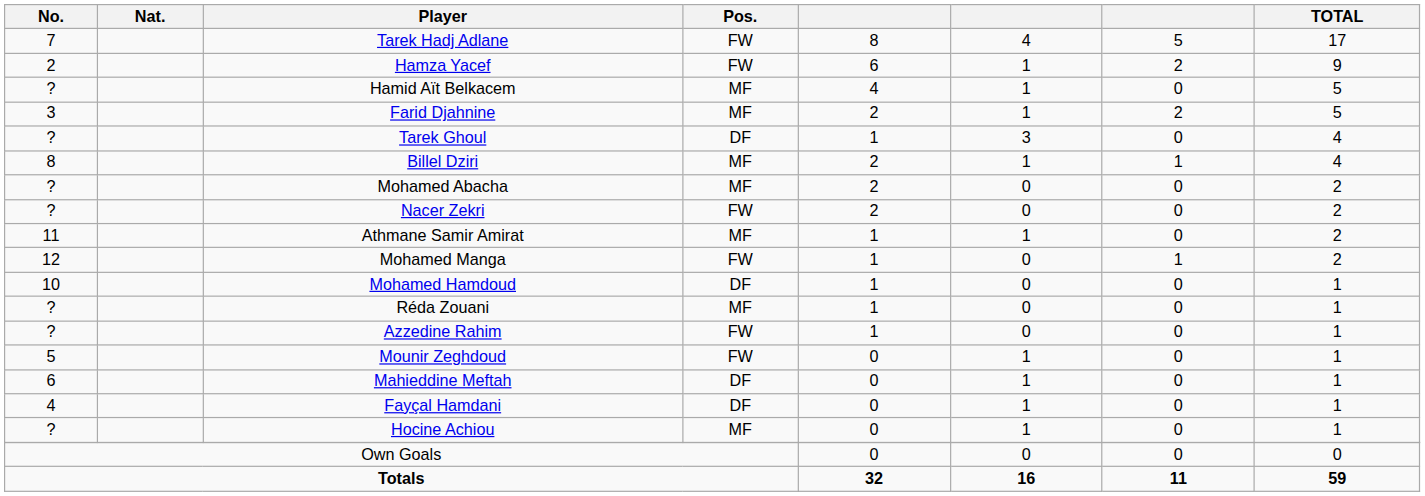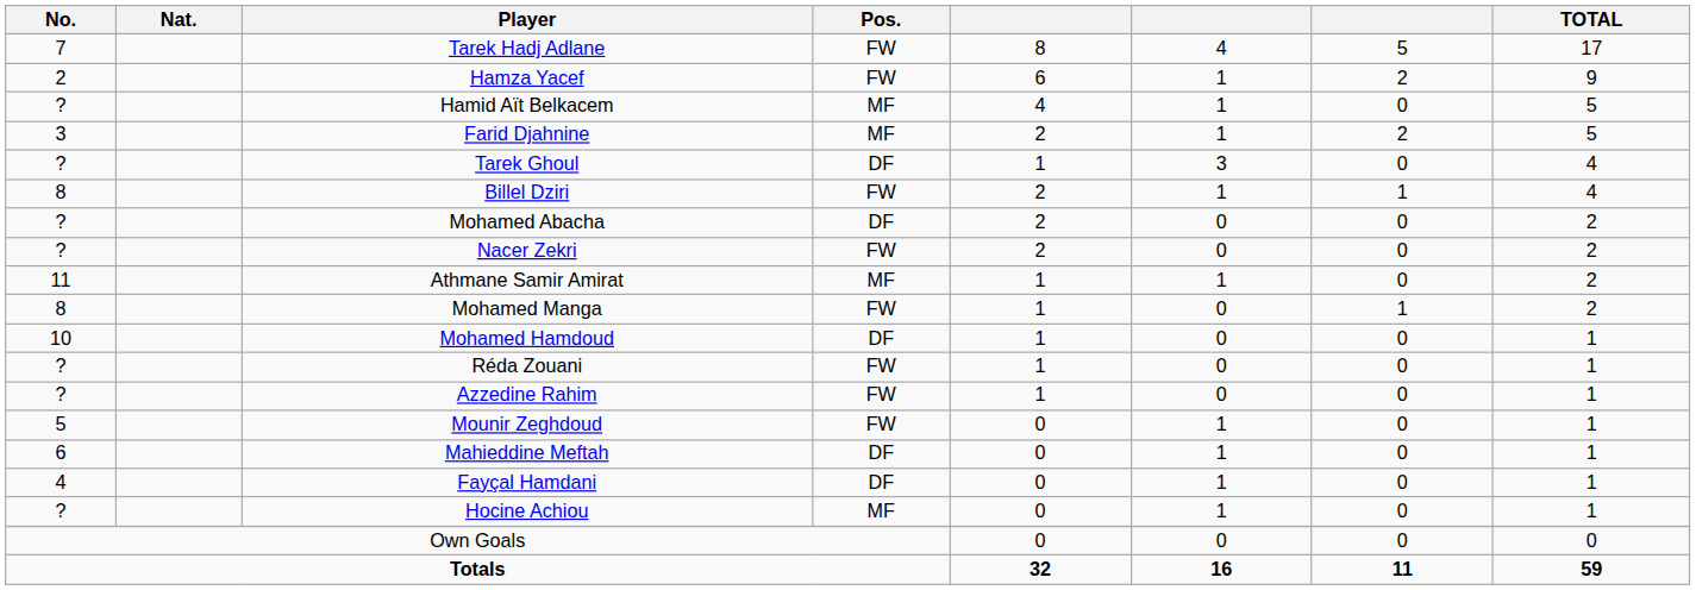 <table class="wikitable sortable alternance"  style="font-size:85%; text-align:center; line-height:14px; width:60%;">
 <tr>
 <th width=10>No.</th>
 <th width=10>Nat.</th>
 <th width=140>Player</th>
 <th width=10>Pos.</th>
 <th width=40></th>
 <th width=40></th>
 <th width=40></th>
 <th width=40>TOTAL</th>
 </tr>
 <tr>
 <td>7</td>
 <td></td>
 <td><a href='#'>Tarek Hadj Adlane</a></td>
 <td>FW</td>
 <td>8</td>
 <td>4</td>
 <td>5</td>
 <td>17</td>
 </tr>
 <tr>
 <td>2</td>
 <td></td>
 <td><a href='#'>Hamza Yacef</a></td>
 <td>FW</td>
 <td>6</td>
 <td>1</td>
 <td>2</td>
 <td>9</td>
 </tr>
 <tr>
 <td>?</td>
 <td></td>
 <td>Hamid Aït Belkacem</td>
 <td>MF</td>
 <td>4</td>
 <td>1</td>
 <td>0</td>
 <td>5</td>
 </tr>
 <tr>
 <td>3</td>
 <td></td>
 <td><a href='#'>Farid Djahnine</a></td>
 <td>MF</td>
 <td>2</td>
 <td>1</td>
 <td>2</td>
 <td>5</td>
 </tr>
 <tr>
 <td>?</td>
 <td></td>
 <td><a href='#'>Tarek Ghoul</a></td>
 <td>DF</td>
 <td>1</td>
 <td>3</td>
 <td>0</td>
 <td>4</td>
 </tr>
 <tr>
 <td>8</td>
 <td></td>
 <td><a href='#'>Billel Dziri</a></td>
-<td>MF</td>
+<td>FW</td>
 <td>2</td>
 <td>1</td>
 <td>1</td>
 <td>4</td>
 </tr>
 <tr>
 <td>?</td>
 <td></td>
 <td>Mohamed Abacha</td>
-<td>MF</td>
+<td>DF</td>
 <td>2</td>
 <td>0</td>
 <td>0</td>
 <td>2</td>
 </tr>
 <tr>
 <td>?</td>
 <td></td>
 <td><a href='#'>Nacer Zekri</a></td>
 <td>FW</td>
 <td>2</td>
 <td>0</td>
 <td>0</td>
 <td>2</td>
 </tr>
 <tr>
 <td>11</td>
 <td></td>
 <td>Athmane Samir Amirat</td>
 <td>MF</td>
 <td>1</td>
 <td>1</td>
 <td>0</td>
 <td>2</td>
 </tr>
 <tr>
-<td>12</td>
+<td>8</td>
 <td></td>
 <td>Mohamed Manga</td>
 <td>FW</td>
 <td>1</td>
 <td>0</td>
 <td>1</td>
 <td>2</td>
 </tr>
 <tr>
 <td>10</td>
 <td></td>
 <td><a href='#'>Mohamed Hamdoud</a></td>
 <td>DF</td>
 <td>1</td>
 <td>0</td>
 <td>0</td>
 <td>1</td>
 </tr>
 <tr>
 <td>?</td>
 <td></td>
 <td>Réda Zouani</td>
-<td>MF</td>
+<td>FW</td>
 <td>1</td>
 <td>0</td>
 <td>0</td>
 <td>1</td>
 </tr>
 <tr>
 <td>?</td>
 <td></td>
 <td><a href='#'>Azzedine Rahim</a></td>
 <td>FW</td>
 <td>1</td>
 <td>0</td>
 <td>0</td>
 <td>1</td>
 </tr>
 <tr>
 <td>5</td>
 <td></td>
 <td><a href='#'>Mounir Zeghdoud</a></td>
 <td>FW</td>
 <td>0</td>
 <td>1</td>
 <td>0</td>
 <td>1</td>
 </tr>
 <tr>
 <td>6</td>
 <td></td>
 <td><a href='#'>Mahieddine Meftah</a></td>
 <td>DF</td>
 <td>0</td>
 <td>1</td>
 <td>0</td>
 <td>1</td>
 </tr>
 <tr>
 <td>4</td>
 <td></td>
 <td><a href='#'>Fayçal Hamdani</a></td>
 <td>DF</td>
 <td>0</td>
 <td>1</td>
 <td>0</td>
 <td>1</td>
 </tr>
 <tr>
 <td>?</td>
 <td></td>
 <td><a href='#'>Hocine Achiou</a></td>
 <td>MF</td>
 <td>0</td>
 <td>1</td>
 <td>0</td>
 <td>1</td>
 </tr>
 <tr>
 </tr>
 <tr class="sortbottom">
 <td colspan="4">Own Goals</td>
 <td>0</td>
 <td>0</td>
 <td>0</td>
 <td>0</td>
 </tr>
 <tr class="sortbottom">
 <td colspan="4"><strong>Totals</strong></td>
 <td><strong>32</strong></td>
 <td><strong>16</strong></td>
 <td><strong>11</strong></td>
 <td><strong>59</strong></td>
 </tr>
 </table>
